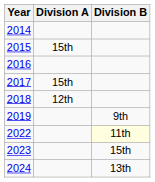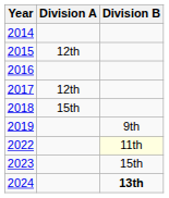 <table class="wikitable" style="text-align:center">
 <tr>
 <th>Year</th>
 <th>Division A</th>
 <th>Division B</th>
 </tr>
 <tr>
 <td><a href='#'>2014</a></td>
 <td></td>
 <td></td>
 </tr>
 <tr>
 <td><a href='#'>2015</a></td>
-<td>15th</td>
+<td>12th</td>
 <td></td>
 </tr>
 <tr>
 <td><a href='#'>2016</a></td>
 <td></td>
 <td></td>
 </tr>
 <tr>
 <td><a href='#'>2017</a></td>
-<td>15th</td>
+<td>12th</td>
 <td></td>
 </tr>
 <tr>
 <td><a href='#'>2018</a></td>
-<td>12th</td>
+<td>15th</td>
 <td></td>
 </tr>
 <tr>
 <td><a href='#'>2019</a></td>
 <td></td>
 <td>9th</td>
 </tr>
 <tr>
 <td><a href='#'>2022</a></td>
 <td></td>
 <td style="background: lightyellow;">11th</td>
 </tr>
 <tr>
 <td><a href='#'>2023</a></td>
 <td></td>
 <td>15th</td>
 </tr>
 <tr>
 <td><a href='#'>2024</a></td>
 <td></td>
-<td>13th</td>
+<td><strong>13th</strong></td>
 </tr>
 </table>
